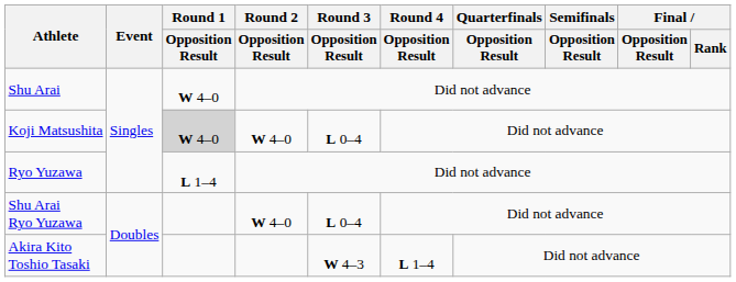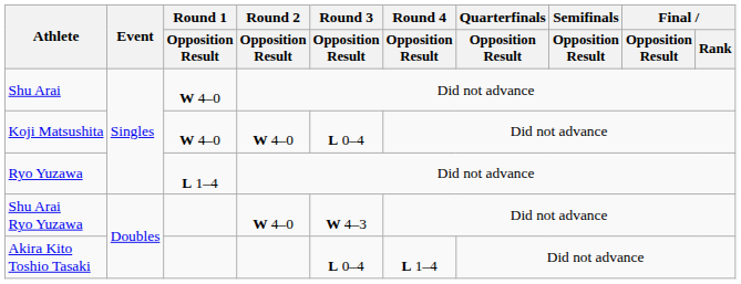 <table class="wikitable" style="font-size:90%">
 <tr>
 <th rowspan="2">Athlete</th>
 <th rowspan="2">Event</th>
 <th>Round 1</th>
 <th>Round 2</th>
 <th>Round 3</th>
 <th>Round 4</th>
 <th>Quarterfinals</th>
 <th>Semifinals</th>
 <th colspan=2>Final / </th>
 </tr>
 <tr style="font-size:95%">
 <th>Opposition<br>Result</th>
 <th>Opposition<br>Result</th>
 <th>Opposition<br>Result</th>
 <th>Opposition<br>Result</th>
 <th>Opposition<br>Result</th>
 <th>Opposition<br>Result</th>
 <th>Opposition<br>Result</th>
 <th>Rank</th>
 </tr>
 <tr align=center>
 <td align=left><a href='#'>Shu Arai</a></td>
 <td align=left rowspan=3><a href='#'>Singles</a></td>
 <td><br><strong>W</strong> 4–0</td>
 <td colspan=7>Did not advance</td>
 </tr>
 <tr align=center>
 <td align=left><a href='#'>Koji Matsushita</a></td>
-<td style="background: lightgrey;"><br><strong>W</strong> 4–0</td>
+<td><br><strong>W</strong> 4–0</td>
 <td><br><strong>W</strong> 4–0</td>
 <td><br><strong>L</strong> 0–4</td>
 <td colspan=5>Did not advance</td>
 </tr>
 <tr align=center>
 <td align=left><a href='#'>Ryo Yuzawa</a></td>
 <td><br><strong>L</strong> 1–4</td>
 <td colspan=7>Did not advance</td>
 </tr>
 <tr align=center>
 <td align=left><a href='#'>Shu Arai</a><br><a href='#'>Ryo Yuzawa</a></td>
 <td align=left rowspan=2><a href='#'>Doubles</a></td>
 <td></td>
 <td><br><strong>W</strong> 4–0</td>
-<td><br><strong>L</strong> 0–4</td>
+<td><br><strong>W</strong> 4–3</td>
 <td colspan=5>Did not advance</td>
 </tr>
 <tr align=center>
 <td align=left><a href='#'>Akira Kito</a><br><a href='#'>Toshio Tasaki</a></td>
 <td></td>
 <td></td>
-<td><br><strong>W</strong> 4–3</td>
+<td><br><strong>L</strong> 0–4</td>
 <td><br><strong>L</strong> 1–4</td>
 <td colspan=4>Did not advance</td>
 </tr>
 </table>
